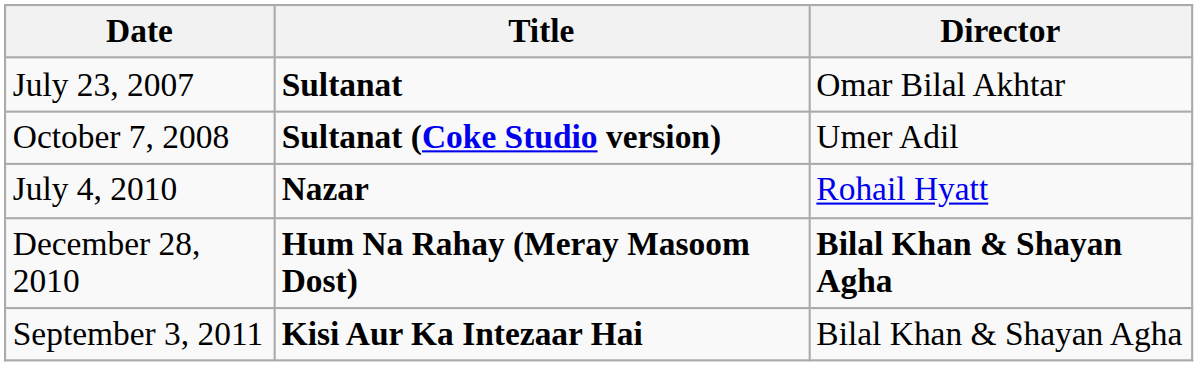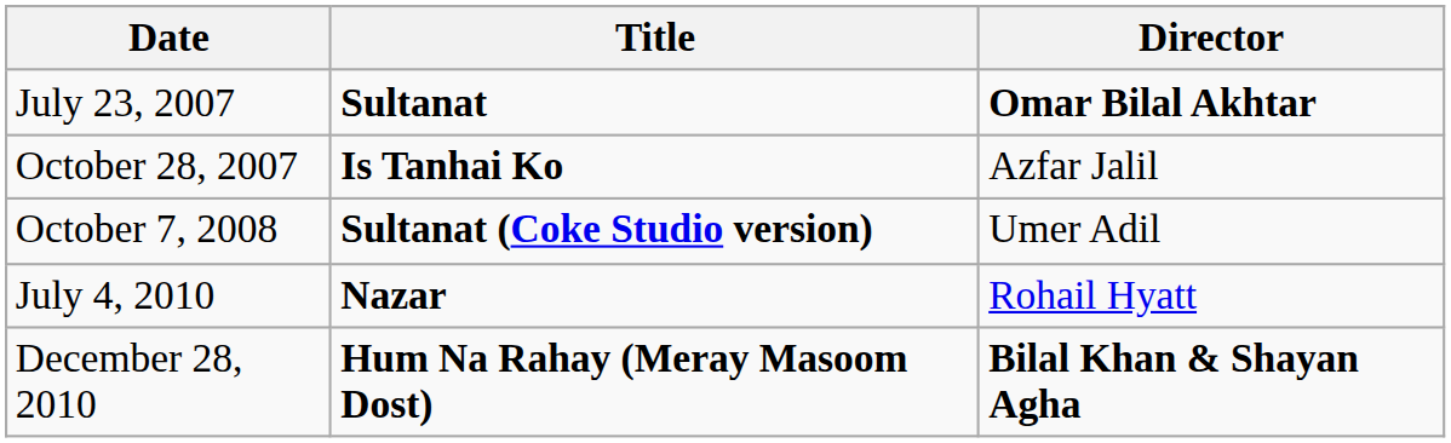 <table class="wikitable sortable" width=45%>
 <tr>
 <th>Date</th>
 <th>Title</th>
 <th>Director</th>
 </tr>
 <tr>
 <td>July 23, 2007</td>
 <td><strong>Sultanat</strong></td>
-<td>Omar Bilal Akhtar</td>
+<td><strong>Omar Bilal Akhtar</strong></td>
+</tr>
+<tr>
+<td>October 28, 2007</td>
+<td><strong>Is Tanhai Ko</strong></td>
+<td>Azfar Jalil</td>
 </tr>
 <tr>
 <td>October 7, 2008</td>
 <td><strong>Sultanat (<a href='#'>Coke Studio</a> version)</strong></td>
 <td>Umer Adil</td>
 </tr>
 <tr>
 <td>July 4, 2010</td>
 <td><strong>Nazar</strong></td>
 <td><a href='#'>Rohail Hyatt</a></td>
 </tr>
 <tr>
 <td>December 28, 2010</td>
 <td><strong>Hum Na Rahay (Meray Masoom Dost)</strong></td>
 <td><strong>Bilal Khan & Shayan Agha</strong></td>
 </tr>
-<tr>
-<td>September 3, 2011</td>
-<td><strong>Kisi Aur Ka Intezaar Hai</strong></td>
-<td>Bilal Khan & Shayan Agha</td>
-</tr>
 </table>
